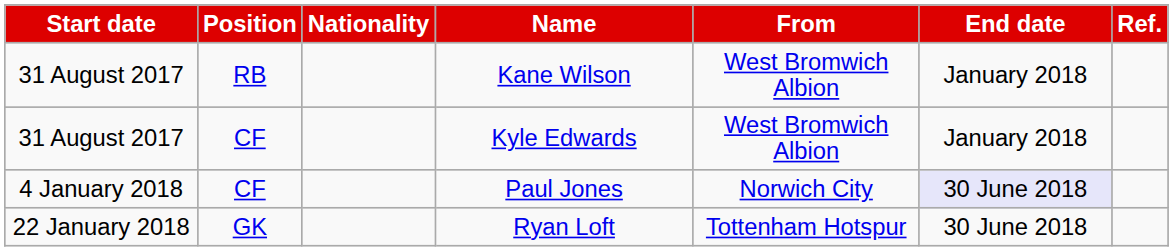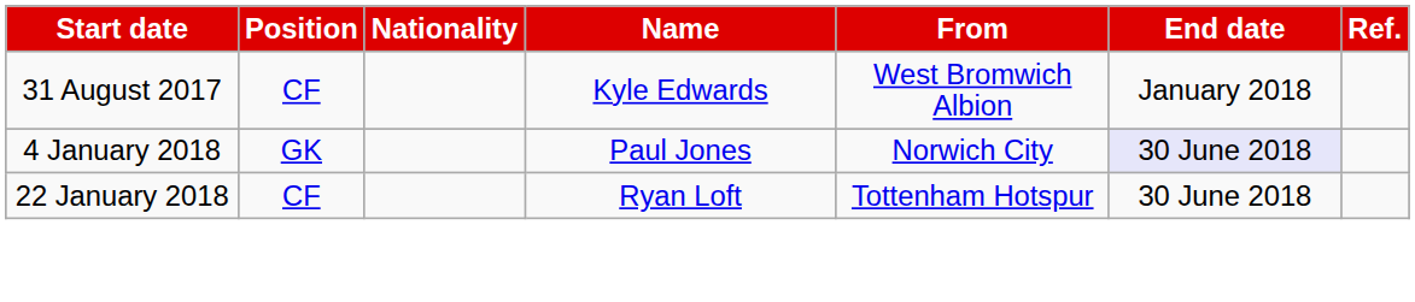 <table class="wikitable"  style="text-align:center; font-size:90%; ">
 <tr>
 <th style="background:#DD0000; color:#FFFFFF; width:110px;">Start date</th>
 <th style="background:#DD0000; color:#FFFFFF; width:50px;">Position</th>
 <th style="background:#DD0000; color:#FFFFFF; width:50px;">Nationality</th>
 <th style="background:#DD0000; color:#FFFFFF; width:150px;">Name</th>
 <th style="background:#DD0000; color:#FFFFFF; width:130px;">From</th>
 <th style="background:#DD0000; color:#FFFFFF; width:110px;">End date</th>
 <th style="background:#DD0000; color:#FFFFFF; width:25px;">Ref.</th>
 </tr>
 <tr>
 <td>31 August 2017</td>
-<td><a href='#'>RB</a></td>
-<td></td>
-<td><a href='#'>Kane Wilson</a></td>
-<td><a href='#'>West Bromwich Albion</a></td>
-<td>January 2018</td>
-<td></td>
-</tr>
-<tr>
-<td>31 August 2017</td>
 <td><a href='#'>CF</a></td>
 <td></td>
 <td><a href='#'>Kyle Edwards</a></td>
 <td><a href='#'>West Bromwich Albion</a></td>
 <td>January 2018</td>
 <td></td>
 </tr>
 <tr>
 <td>4 January 2018</td>
-<td><a href='#'>CF</a></td>
+<td><a href='#'>GK</a></td>
 <td></td>
 <td><a href='#'>Paul Jones</a></td>
 <td><a href='#'>Norwich City</a></td>
 <td style="background: lavender;">30 June 2018</td>
 <td></td>
 </tr>
 <tr>
 <td>22 January 2018</td>
-<td><a href='#'>GK</a></td>
+<td><a href='#'>CF</a></td>
 <td></td>
 <td><a href='#'>Ryan Loft</a></td>
 <td><a href='#'>Tottenham Hotspur</a></td>
 <td>30 June 2018</td>
 <td></td>
 </tr>
 </table>
